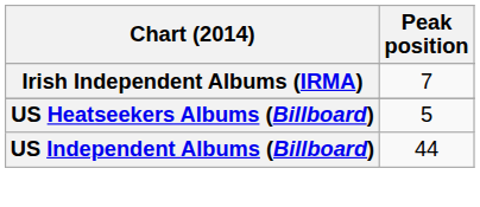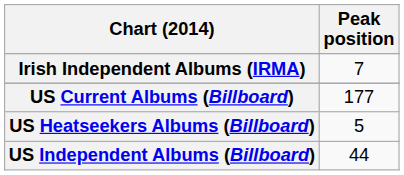 <table class="wikitable sortable plainrowheaders" style="text-align:center;">
 <tr>
 <th scope="col">Chart (2014)</th>
 <th scope="col">Peak<br>position</th>
 </tr>
 <tr>
 </tr>
 <tr>
 </tr>
 <tr>
 </tr>
 <tr>
 </tr>
 <tr>
 <th scope="row">Irish Independent Albums (<a href='#'>IRMA</a>)</th>
 <td>7</td>
 </tr>
 <tr>
 </tr>
 <tr>
 </tr>
 <tr>
 </tr>
 <tr>
+<th scope="row">US <a href='#'>Current Albums</a> (<em><a href='#'>Billboard</a></em>)</th>
+<td>177</td>
+</tr>
+<tr>
 <th scope="row">US <a href='#'>Heatseekers Albums</a> (<em><a href='#'>Billboard</a></em>)</th>
 <td>5</td>
 </tr>
 <tr>
 <th scope="row">US <a href='#'>Independent Albums</a> (<em><a href='#'>Billboard</a></em>)</th>
 <td>44</td>
 </tr>
 </table>
